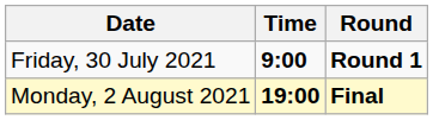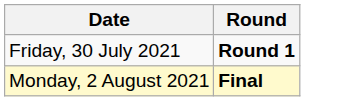 <table class="wikitable">
 <tr>
 <th>Date</th>
-<th>Time</th>
 <th>Round</th>
 </tr>
 <tr>
 <td>Friday, 30 July 2021</td>
-<td><strong>9:00</strong></td>
 <td><strong>Round 1</strong></td>
 </tr>
 <tr style=background:lemonchiffon>
 <td>Monday, 2 August 2021</td>
-<td><strong>19:00</strong></td>
 <td><strong>Final</strong></td>
 </tr>
 </table>
